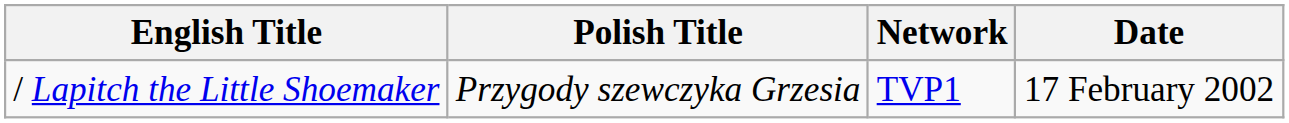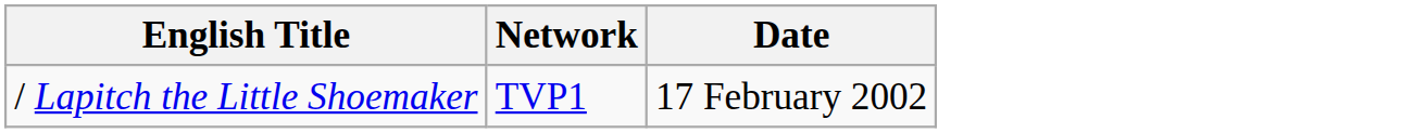 <table class="wikitable">
 <tr>
 <th>English Title</th>
-<th>Polish Title</th>
 <th>Network</th>
 <th>Date</th>
 </tr>
 <tr>
 <td>/ <em><a href='#'>Lapitch the Little Shoemaker</a></em></td>
-<td><em>Przygody szewczyka Grzesia</em></td>
 <td><a href='#'>TVP1</a></td>
 <td>17 February 2002</td>
 </tr>
 </table>
